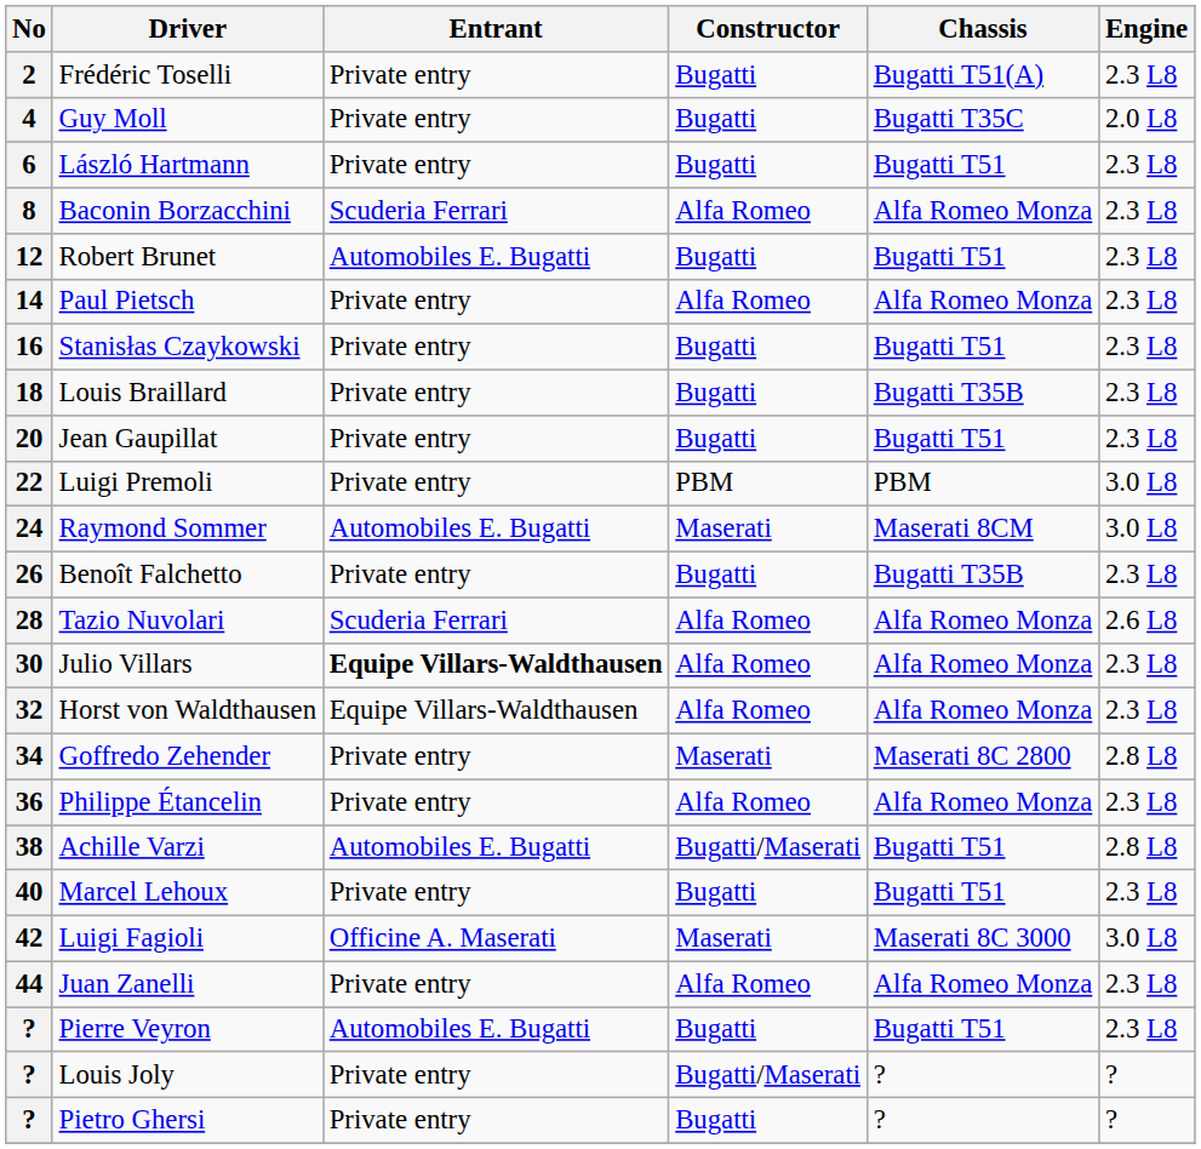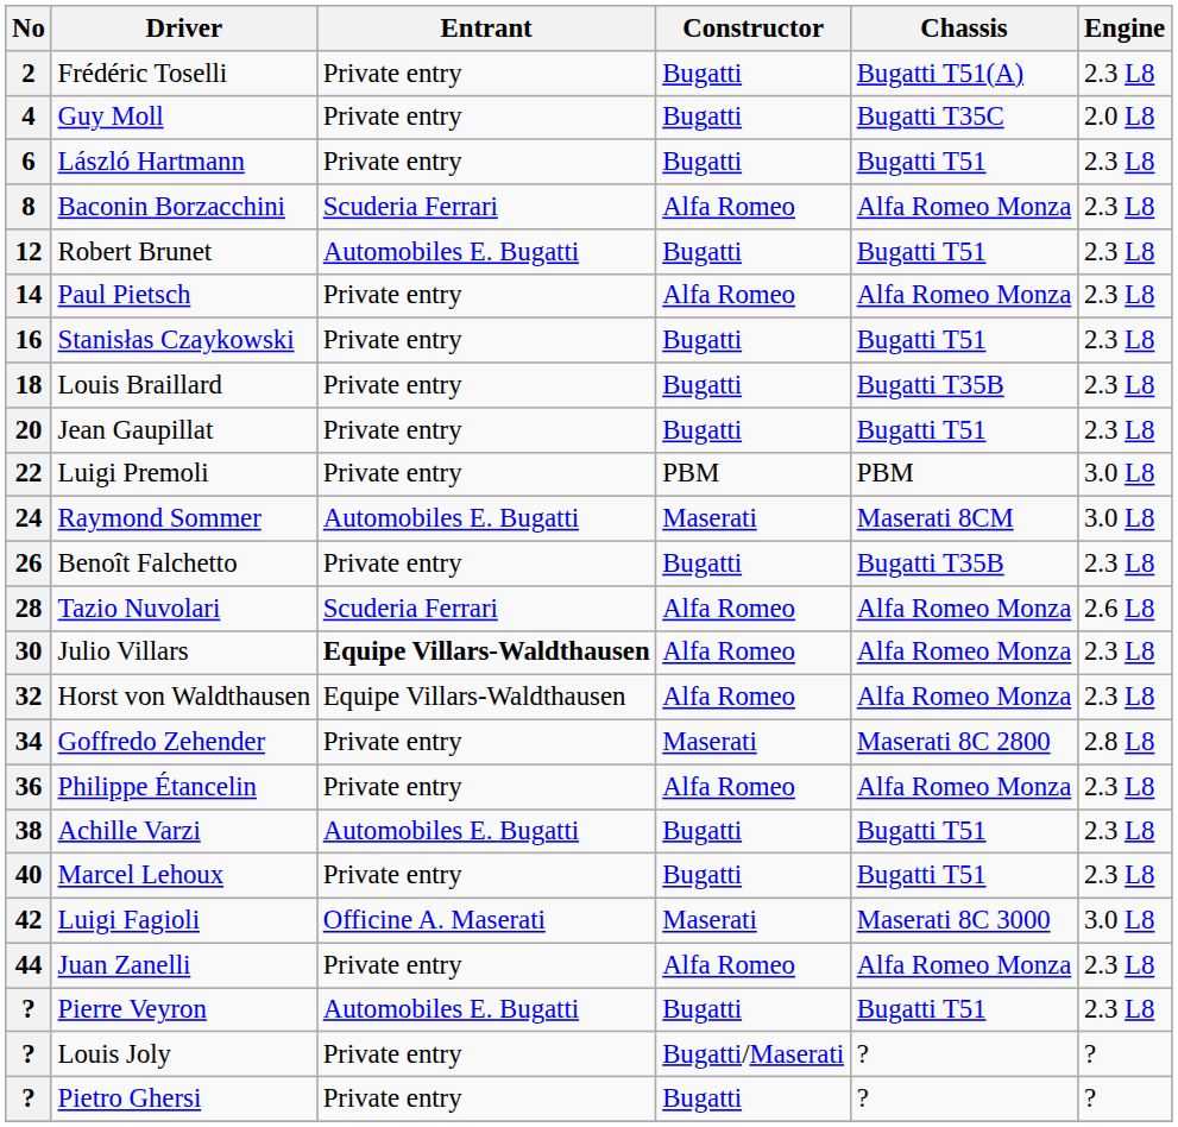 <table class="wikitable" style="font-size: 90%;">
 <tr>
 <th>No</th>
 <th>Driver</th>
 <th>Entrant</th>
 <th>Constructor</th>
 <th>Chassis</th>
 <th>Engine</th>
 </tr>
 <tr>
 <th>2</th>
 <td> Frédéric Toselli</td>
 <td>Private entry</td>
 <td><a href='#'>Bugatti</a></td>
 <td><a href='#'>Bugatti T51(A)</a></td>
 <td>2.3 <a href='#'>L8</a></td>
 </tr>
 <tr>
 <th>4</th>
 <td> <a href='#'>Guy Moll</a></td>
 <td>Private entry</td>
 <td><a href='#'>Bugatti</a></td>
 <td><a href='#'>Bugatti T35C</a></td>
 <td>2.0 <a href='#'>L8</a></td>
 </tr>
 <tr>
 <th>6</th>
 <td> <a href='#'>László Hartmann</a></td>
 <td>Private entry</td>
 <td><a href='#'>Bugatti</a></td>
 <td><a href='#'>Bugatti T51</a></td>
 <td>2.3 <a href='#'>L8</a></td>
 </tr>
 <tr>
 <th>8</th>
 <td> <a href='#'>Baconin Borzacchini</a></td>
 <td><a href='#'>Scuderia Ferrari</a></td>
 <td><a href='#'>Alfa Romeo</a></td>
 <td><a href='#'>Alfa Romeo Monza</a></td>
 <td>2.3 <a href='#'>L8</a></td>
 </tr>
 <tr>
 <th>12</th>
 <td> Robert Brunet</td>
 <td><a href='#'>Automobiles E. Bugatti</a></td>
 <td><a href='#'>Bugatti</a></td>
 <td><a href='#'>Bugatti T51</a></td>
 <td>2.3 <a href='#'>L8</a></td>
 </tr>
 <tr>
 <th>14</th>
 <td> <a href='#'>Paul Pietsch</a></td>
 <td>Private entry</td>
 <td><a href='#'>Alfa Romeo</a></td>
 <td><a href='#'>Alfa Romeo Monza</a></td>
 <td>2.3 <a href='#'>L8</a></td>
 </tr>
 <tr>
 <th>16</th>
 <td> <a href='#'>Stanisłas Czaykowski</a></td>
 <td>Private entry</td>
 <td><a href='#'>Bugatti</a></td>
 <td><a href='#'>Bugatti T51</a></td>
 <td>2.3 <a href='#'>L8</a></td>
 </tr>
 <tr>
 <th>18</th>
 <td> Louis Braillard</td>
 <td>Private entry</td>
 <td><a href='#'>Bugatti</a></td>
 <td><a href='#'>Bugatti T35B</a></td>
 <td>2.3 <a href='#'>L8</a></td>
 </tr>
 <tr>
 <th>20</th>
 <td> Jean Gaupillat</td>
 <td>Private entry</td>
 <td><a href='#'>Bugatti</a></td>
 <td><a href='#'>Bugatti T51</a></td>
 <td>2.3 <a href='#'>L8</a></td>
 </tr>
 <tr>
 <th>22</th>
 <td> Luigi Premoli</td>
 <td>Private entry</td>
 <td>PBM</td>
 <td>PBM</td>
 <td>3.0 <a href='#'>L8</a></td>
 </tr>
 <tr>
 <th>24</th>
 <td> <a href='#'>Raymond Sommer</a></td>
 <td><a href='#'>Automobiles E. Bugatti</a></td>
 <td><a href='#'>Maserati</a></td>
 <td><a href='#'>Maserati 8CM</a></td>
 <td>3.0 <a href='#'>L8</a></td>
 </tr>
 <tr>
 <th>26</th>
 <td> Benoît Falchetto</td>
 <td>Private entry</td>
 <td><a href='#'>Bugatti</a></td>
 <td><a href='#'>Bugatti T35B</a></td>
 <td>2.3 <a href='#'>L8</a></td>
 </tr>
 <tr>
 <th>28</th>
 <td> <a href='#'>Tazio Nuvolari</a></td>
 <td><a href='#'>Scuderia Ferrari</a></td>
 <td><a href='#'>Alfa Romeo</a></td>
 <td><a href='#'>Alfa Romeo Monza</a></td>
 <td>2.6 <a href='#'>L8</a></td>
 </tr>
 <tr>
 <th>30</th>
 <td> Julio Villars</td>
 <td><strong>Equipe Villars-Waldthausen</strong></td>
 <td><a href='#'>Alfa Romeo</a></td>
 <td><a href='#'>Alfa Romeo Monza</a></td>
 <td>2.3 <a href='#'>L8</a></td>
 </tr>
 <tr>
 <th>32</th>
 <td> Horst von Waldthausen</td>
 <td>Equipe Villars-Waldthausen</td>
 <td><a href='#'>Alfa Romeo</a></td>
 <td><a href='#'>Alfa Romeo Monza</a></td>
 <td>2.3 <a href='#'>L8</a></td>
 </tr>
 <tr>
 <th>34</th>
 <td> <a href='#'>Goffredo Zehender</a></td>
 <td>Private entry</td>
 <td><a href='#'>Maserati</a></td>
 <td><a href='#'>Maserati 8C 2800</a></td>
 <td>2.8 <a href='#'>L8</a></td>
 </tr>
 <tr>
 <th>36</th>
 <td> <a href='#'>Philippe Étancelin</a></td>
 <td>Private entry</td>
 <td><a href='#'>Alfa Romeo</a></td>
 <td><a href='#'>Alfa Romeo Monza</a></td>
 <td>2.3 <a href='#'>L8</a></td>
 </tr>
 <tr>
 <th>38</th>
 <td> <a href='#'>Achille Varzi</a></td>
 <td><a href='#'>Automobiles E. Bugatti</a></td>
-<td><a href='#'>Bugatti</a>/<a href='#'>Maserati</a></td>
+<td><a href='#'>Bugatti</a></td>
 <td><a href='#'>Bugatti T51</a></td>
-<td>2.8 <a href='#'>L8</a></td>
+<td>2.3 <a href='#'>L8</a></td>
 </tr>
 <tr>
 <th>40</th>
 <td> <a href='#'>Marcel Lehoux</a></td>
 <td>Private entry</td>
 <td><a href='#'>Bugatti</a></td>
 <td><a href='#'>Bugatti T51</a></td>
 <td>2.3 <a href='#'>L8</a></td>
 </tr>
 <tr>
 <th>42</th>
 <td> <a href='#'>Luigi Fagioli</a></td>
 <td><a href='#'>Officine A. Maserati</a></td>
 <td><a href='#'>Maserati</a></td>
 <td><a href='#'>Maserati 8C 3000</a></td>
 <td>3.0 <a href='#'>L8</a></td>
 </tr>
 <tr>
 <th>44</th>
 <td> <a href='#'>Juan Zanelli</a></td>
 <td>Private entry</td>
 <td><a href='#'>Alfa Romeo</a></td>
 <td><a href='#'>Alfa Romeo Monza</a></td>
 <td>2.3 <a href='#'>L8</a></td>
 </tr>
 <tr>
 <th>?</th>
 <td> <a href='#'>Pierre Veyron</a></td>
 <td><a href='#'>Automobiles E. Bugatti</a></td>
 <td><a href='#'>Bugatti</a></td>
 <td><a href='#'>Bugatti T51</a></td>
 <td>2.3 <a href='#'>L8</a></td>
 </tr>
 <tr>
 <th>?</th>
 <td> Louis Joly</td>
 <td>Private entry</td>
 <td><a href='#'>Bugatti</a>/<a href='#'>Maserati</a></td>
 <td>?</td>
 <td>?</td>
 </tr>
 <tr>
 <th>?</th>
 <td> <a href='#'>Pietro Ghersi</a></td>
 <td>Private entry</td>
 <td><a href='#'>Bugatti</a></td>
 <td>?</td>
 <td>?</td>
 </tr>
 <tr>
 </tr>
 </table>
